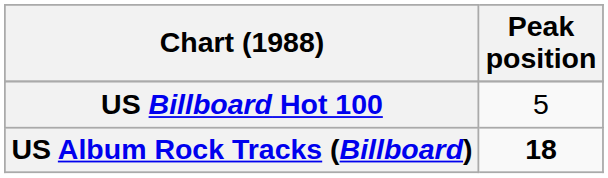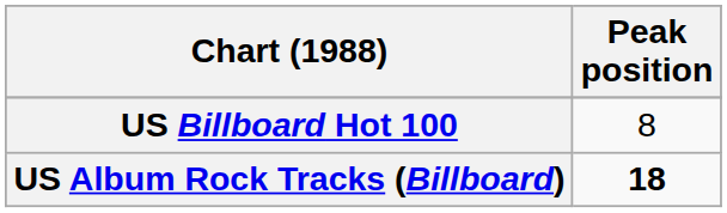 <table class="wikitable sortable plainrowheaders">
 <tr>
 <th>Chart (1988)</th>
 <th>Peak<br>position</th>
 </tr>
 <tr>
 </tr>
 <tr>
 </tr>
 <tr>
 <th scope="row">US <a href='#'><em>Billboard</em> Hot 100</a></th>
-<td style="text-align:center;">5</td>
+<td style="text-align:center;">8</td>
 </tr>
 <tr>
 <th scope="row">US <a href='#'>Album Rock Tracks</a> (<em><a href='#'>Billboard</a></em>)</th>
 <td style="text-align:center;"><strong>18</strong></td>
 </tr>
 </table>
